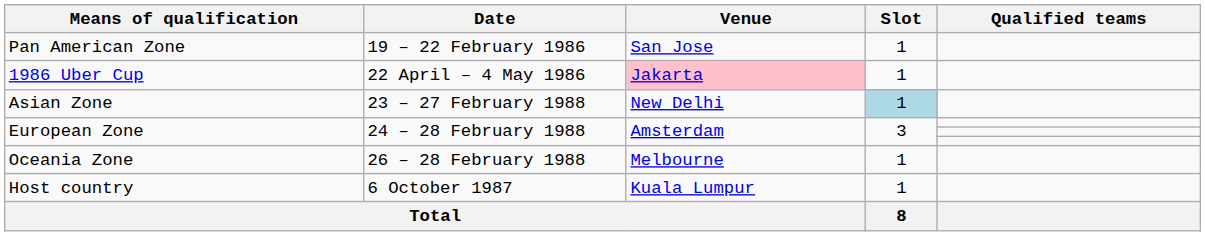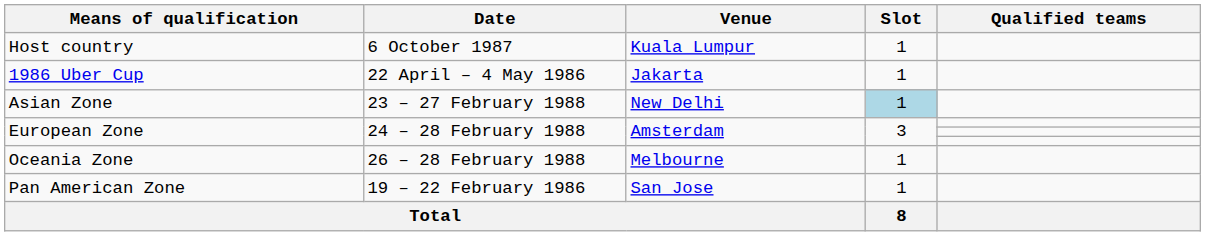 <table class="wikitable" width="900">
 <tr>
 <th width="30%">Means of qualification</th>
 <th width="22%">Date</th>
 <th width="20%">Venue</th>
 <th width="6%">Slot</th>
 <th width="22%">Qualified teams</th>
 </tr>
 <tr>
-<td>Pan American Zone</td>
-<td>19 – 22 February 1986</td>
-<td><a href='#'>San Jose</a></td>
+<td>Host country</td>
+<td>6 October 1987</td>
+<td><a href='#'>Kuala Lumpur</a></td>
 <td align="center">1</td>
 <td></td>
 </tr>
 <tr>
 <td><a href='#'>1986 Uber Cup</a></td>
 <td>22 April – 4 May 1986</td>
-<td style="background: pink;"><a href='#'>Jakarta</a></td>
+<td><a href='#'>Jakarta</a></td>
 <td align="center">1</td>
 <td></td>
 </tr>
 <tr>
 <td>Asian Zone</td>
 <td>23 – 27 February 1988</td>
 <td><a href='#'>New Delhi</a></td>
 <td align="center" style="background: lightblue;">1</td>
 <td></td>
 </tr>
 <tr>
 <td rowspan="3">European Zone</td>
 <td rowspan="3">24 – 28 February 1988</td>
 <td rowspan="3"><a href='#'>Amsterdam</a></td>
 <td rowspan="3" align="center">3</td>
 <td></td>
 </tr>
 <tr>
 <td></td>
 </tr>
 <tr>
 <td></td>
 </tr>
 <tr>
 <td>Oceania Zone</td>
 <td>26 – 28 February 1988</td>
 <td><a href='#'>Melbourne</a></td>
 <td align="center">1</td>
 <td></td>
 </tr>
 <tr>
-<td>Host country</td>
-<td>6 October 1987</td>
-<td><a href='#'>Kuala Lumpur</a></td>
+<td>Pan American Zone</td>
+<td>19 – 22 February 1986</td>
+<td><a href='#'>San Jose</a></td>
 <td align="center">1</td>
 <td></td>
 </tr>
 <tr>
 <th colspan="3">Total</th>
 <th>8</th>
 <th></th>
 </tr>
 </table>
